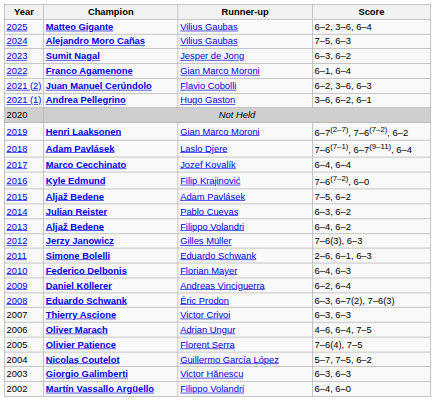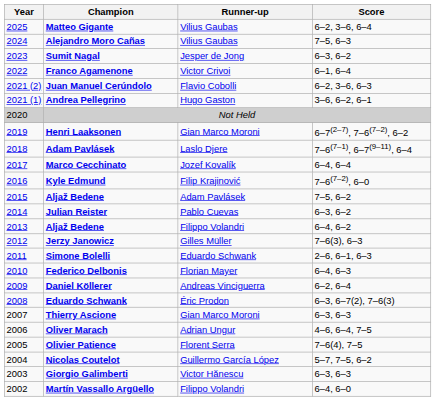 <table class="wikitable" style="font-size:90%">
 <tr>
 <th>Year</th>
 <th width="200">Champion</th>
 <th width="200">Runner-up</th>
 <th width="175">Score</th>
 </tr>
 <tr>
 <td><a href='#'>2025</a></td>
 <td> <strong><a href='#'>Matteo Gigante</a></strong></td>
 <td> <a href='#'>Vilius Gaubas</a></td>
 <td>6–2, 3–6, 6–4</td>
 </tr>
 <tr>
 <td><a href='#'>2024</a></td>
 <td> <strong><a href='#'>Alejandro Moro Cañas</a></strong></td>
 <td> <a href='#'>Vilius Gaubas</a></td>
 <td>7–5, 6–3</td>
 </tr>
 <tr>
 <td><a href='#'>2023</a></td>
 <td> <strong><a href='#'>Sumit Nagal</a></strong></td>
 <td> <a href='#'>Jesper de Jong</a></td>
 <td>6–3, 6–2</td>
 </tr>
 <tr>
 <td><a href='#'>2022</a></td>
 <td> <strong><a href='#'>Franco Agamenone</a></strong></td>
-<td> <a href='#'>Gian Marco Moroni</a></td>
+<td> <a href='#'>Victor Crivoi</a></td>
 <td>6–1, 6–4</td>
 </tr>
 <tr>
 <td><a href='#'>2021 (2)</a></td>
 <td> <strong><a href='#'>Juan Manuel Cerúndolo</a></strong></td>
 <td> <a href='#'>Flavio Cobolli</a></td>
 <td>6–2, 3–6, 6–3</td>
 </tr>
 <tr>
 <td><a href='#'>2021 (1)</a></td>
 <td> <strong><a href='#'>Andrea Pellegrino</a></strong></td>
 <td> <a href='#'>Hugo Gaston</a></td>
 <td>3–6, 6–2, 6–1</td>
 </tr>
 <tr>
 <td style="background:#cfcfcf">2020</td>
 <td colspan=3 align=center style="background:#cfcfcf"><em>Not Held</em></td>
 </tr>
 <tr>
 <td><a href='#'>2019</a></td>
 <td> <strong><a href='#'>Henri Laaksonen</a></strong></td>
 <td> <a href='#'>Gian Marco Moroni</a></td>
 <td>6–7<sup>(2–7)</sup>, 7–6<sup>(7–2)</sup>, 6–2</td>
 </tr>
 <tr>
 <td><a href='#'>2018</a></td>
 <td> <strong><a href='#'>Adam Pavlásek</a></strong></td>
 <td> <a href='#'>Laslo Djere</a></td>
 <td>7–6<sup>(7–1)</sup>, 6–7<sup>(9–11)</sup>, 6–4</td>
 </tr>
 <tr>
 <td><a href='#'>2017</a></td>
 <td> <strong><a href='#'>Marco Cecchinato</a></strong></td>
 <td> <a href='#'>Jozef Kovalík</a></td>
 <td>6–4, 6–4</td>
 </tr>
 <tr>
 <td><a href='#'>2016</a></td>
 <td> <strong><a href='#'>Kyle Edmund</a></strong></td>
 <td> <a href='#'>Filip Krajinović</a></td>
 <td>7–6<sup>(7–2)</sup>, 6–0</td>
 </tr>
 <tr>
 <td><a href='#'>2015</a></td>
 <td> <strong><a href='#'>Aljaž Bedene</a></strong></td>
 <td> <a href='#'>Adam Pavlásek</a></td>
 <td>7–5, 6–2</td>
 </tr>
 <tr>
 <td><a href='#'>2014</a></td>
 <td> <strong><a href='#'>Julian Reister</a></strong></td>
 <td> <a href='#'>Pablo Cuevas</a></td>
 <td>6–3, 6–2</td>
 </tr>
 <tr>
 <td><a href='#'>2013</a></td>
 <td> <strong><a href='#'>Aljaž Bedene</a></strong></td>
 <td> <a href='#'>Filippo Volandri</a></td>
 <td>6–4, 6–2</td>
 </tr>
 <tr>
 <td><a href='#'>2012</a></td>
 <td> <strong><a href='#'>Jerzy Janowicz</a></strong></td>
 <td> <a href='#'>Gilles Müller</a></td>
 <td>7–6(3), 6–3</td>
 </tr>
 <tr>
 <td><a href='#'>2011</a></td>
 <td> <strong><a href='#'>Simone Bolelli</a></strong></td>
 <td> <a href='#'>Eduardo Schwank</a></td>
 <td>2–6, 6–1, 6–3</td>
 </tr>
 <tr>
 <td><a href='#'>2010</a></td>
 <td> <strong><a href='#'>Federico Delbonis</a></strong></td>
 <td> <a href='#'>Florian Mayer</a></td>
 <td>6–4, 6–3</td>
 </tr>
 <tr>
 <td><a href='#'>2009</a></td>
 <td> <strong><a href='#'>Daniel Köllerer</a></strong></td>
 <td> <a href='#'>Andreas Vinciguerra</a></td>
 <td>6–2, 6–4</td>
 </tr>
 <tr>
 <td><a href='#'>2008</a></td>
 <td> <strong><a href='#'>Eduardo Schwank</a></strong></td>
 <td> <a href='#'>Éric Prodon</a></td>
 <td>6–3, 6–7(2), 7–6(3)</td>
 </tr>
 <tr>
 <td>2007</td>
 <td> <strong><a href='#'>Thierry Ascione</a></strong></td>
-<td> <a href='#'>Victor Crivoi</a></td>
+<td> <a href='#'>Gian Marco Moroni</a></td>
 <td>6–3, 6–3</td>
 </tr>
 <tr>
 <td>2006</td>
 <td> <strong><a href='#'>Oliver Marach</a></strong></td>
 <td> <a href='#'>Adrian Ungur</a></td>
 <td>4–6, 6–4, 7–5</td>
 </tr>
 <tr>
 <td>2005</td>
 <td> <strong><a href='#'>Olivier Patience</a></strong></td>
 <td> <a href='#'>Florent Serra</a></td>
 <td>7–6(4), 7–5</td>
 </tr>
 <tr>
 <td>2004</td>
 <td> <strong><a href='#'>Nicolas Coutelot</a></strong></td>
 <td> <a href='#'>Guillermo García López</a></td>
 <td>5–7, 7–5, 6–2</td>
 </tr>
 <tr>
 <td>2003</td>
 <td> <strong><a href='#'>Giorgio Galimberti</a></strong></td>
 <td> <a href='#'>Victor Hănescu</a></td>
 <td>6–3, 6–3</td>
 </tr>
 <tr>
 <td>2002</td>
 <td> <strong><a href='#'>Martín Vassallo Argüello</a></strong></td>
 <td> <a href='#'>Filippo Volandri</a></td>
 <td>6–4, 6–0</td>
 </tr>
 </table>
